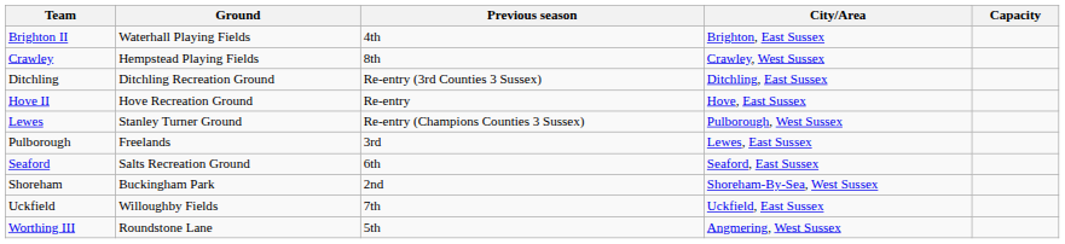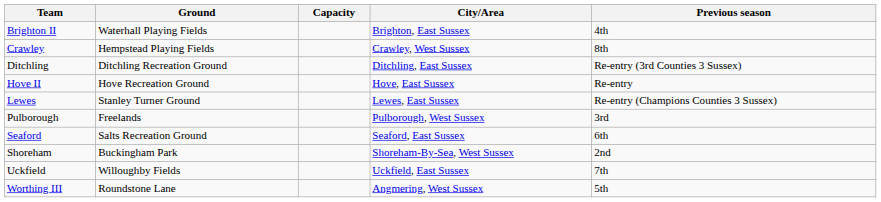 <table class="wikitable sortable" width=100%>
 <tr>
 <th>Team</th>
 <th>Ground</th>
+<th>Capacity</th>
+<th>City/Area</th>
 <th>Previous season</th>
-<th>City/Area</th>
-<th>Capacity</th>
 </tr>
 <tr>
 <td><a href='#'>Brighton II</a></td>
 <td>Waterhall Playing Fields</td>
+<td></td>
+<td><a href='#'>Brighton</a>, <a href='#'>East Sussex</a></td>
 <td>4th</td>
-<td><a href='#'>Brighton</a>, <a href='#'>East Sussex</a></td>
-<td></td>
 </tr>
 <tr>
 <td><a href='#'>Crawley</a></td>
 <td>Hempstead Playing Fields</td>
+<td></td>
+<td><a href='#'>Crawley</a>, <a href='#'>West Sussex</a></td>
 <td>8th</td>
-<td><a href='#'>Crawley</a>, <a href='#'>West Sussex</a></td>
-<td></td>
 </tr>
 <tr>
 <td>Ditchling</td>
 <td>Ditchling Recreation Ground</td>
+<td></td>
+<td><a href='#'>Ditchling</a>, <a href='#'>East Sussex</a></td>
 <td>Re-entry (3rd Counties 3 Sussex)</td>
-<td><a href='#'>Ditchling</a>, <a href='#'>East Sussex</a></td>
-<td></td>
 </tr>
 <tr>
 <td><a href='#'>Hove II</a></td>
 <td>Hove Recreation Ground</td>
+<td></td>
+<td><a href='#'>Hove</a>, <a href='#'>East Sussex</a></td>
 <td>Re-entry</td>
-<td><a href='#'>Hove</a>, <a href='#'>East Sussex</a></td>
-<td></td>
 </tr>
 <tr>
 <td><a href='#'>Lewes</a></td>
 <td>Stanley Turner Ground</td>
+<td></td>
+<td><a href='#'>Lewes</a>, <a href='#'>East Sussex</a></td>
 <td>Re-entry (Champions Counties 3 Sussex)</td>
-<td><a href='#'>Pulborough</a>, <a href='#'>West Sussex</a></td>
-<td></td>
 </tr>
 <tr>
 <td>Pulborough</td>
 <td>Freelands</td>
+<td></td>
+<td><a href='#'>Pulborough</a>, <a href='#'>West Sussex</a></td>
 <td>3rd</td>
-<td><a href='#'>Lewes</a>, <a href='#'>East Sussex</a></td>
-<td></td>
 </tr>
 <tr>
 <td><a href='#'>Seaford</a></td>
 <td>Salts Recreation Ground</td>
+<td></td>
+<td><a href='#'>Seaford</a>, <a href='#'>East Sussex</a></td>
 <td>6th</td>
-<td><a href='#'>Seaford</a>, <a href='#'>East Sussex</a></td>
-<td></td>
 </tr>
 <tr>
 <td>Shoreham </td>
 <td>Buckingham Park</td>
+<td></td>
+<td><a href='#'>Shoreham-By-Sea</a>, <a href='#'>West Sussex</a></td>
 <td>2nd</td>
-<td><a href='#'>Shoreham-By-Sea</a>, <a href='#'>West Sussex</a></td>
-<td></td>
 </tr>
 <tr>
 <td>Uckfield</td>
 <td>Willoughby Fields</td>
+<td></td>
+<td><a href='#'>Uckfield</a>, <a href='#'>East Sussex</a></td>
 <td>7th</td>
-<td><a href='#'>Uckfield</a>, <a href='#'>East Sussex</a></td>
-<td></td>
 </tr>
 <tr>
 <td><a href='#'>Worthing III</a></td>
 <td>Roundstone Lane</td>
+<td></td>
+<td><a href='#'>Angmering</a>, <a href='#'>West Sussex</a></td>
 <td>5th</td>
-<td><a href='#'>Angmering</a>, <a href='#'>West Sussex</a></td>
-<td></td>
 </tr>
 </table>
